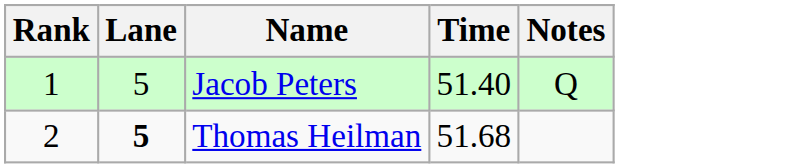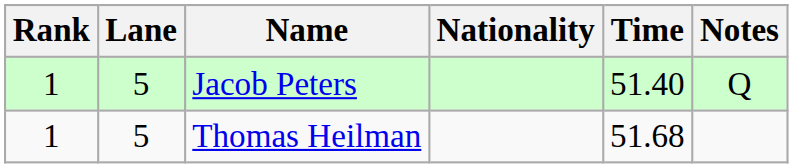 <table class="wikitable sortable" style="text-align:center">
 <tr>
 <th>Rank</th>
 <th>Lane</th>
 <th>Name</th>
+<th>Nationality</th>
 <th>Time</th>
 <th>Notes</th>
 </tr>
 <tr bgcolor=ccffcc>
 <td>1</td>
 <td>5</td>
 <td align=left><a href='#'>Jacob Peters</a></td>
+<td align=left></td>
 <td>51.40</td>
 <td>Q</td>
 </tr>
 <tr>
-<td>2</td>
-<td><strong>5</strong></td>
+<td>1</td>
+<td>5</td>
 <td align=left><a href='#'>Thomas Heilman</a></td>
+<td align=left></td>
 <td>51.68</td>
 <td></td>
 </tr>
 </table>
